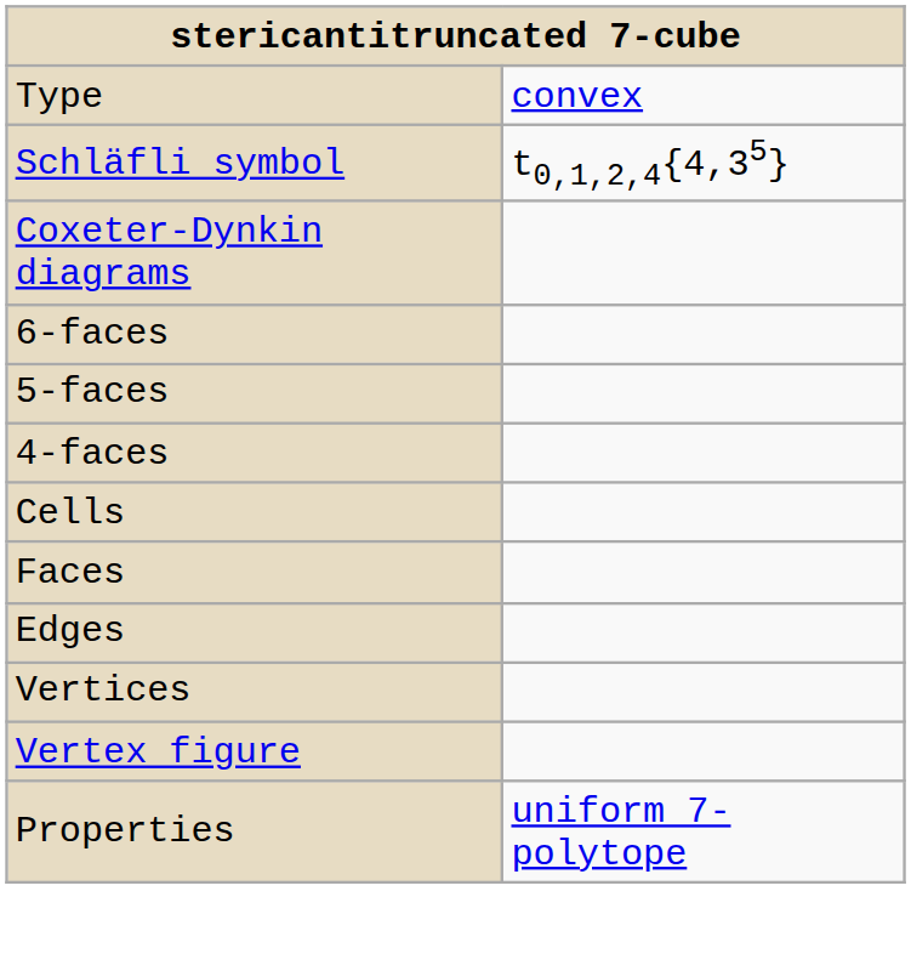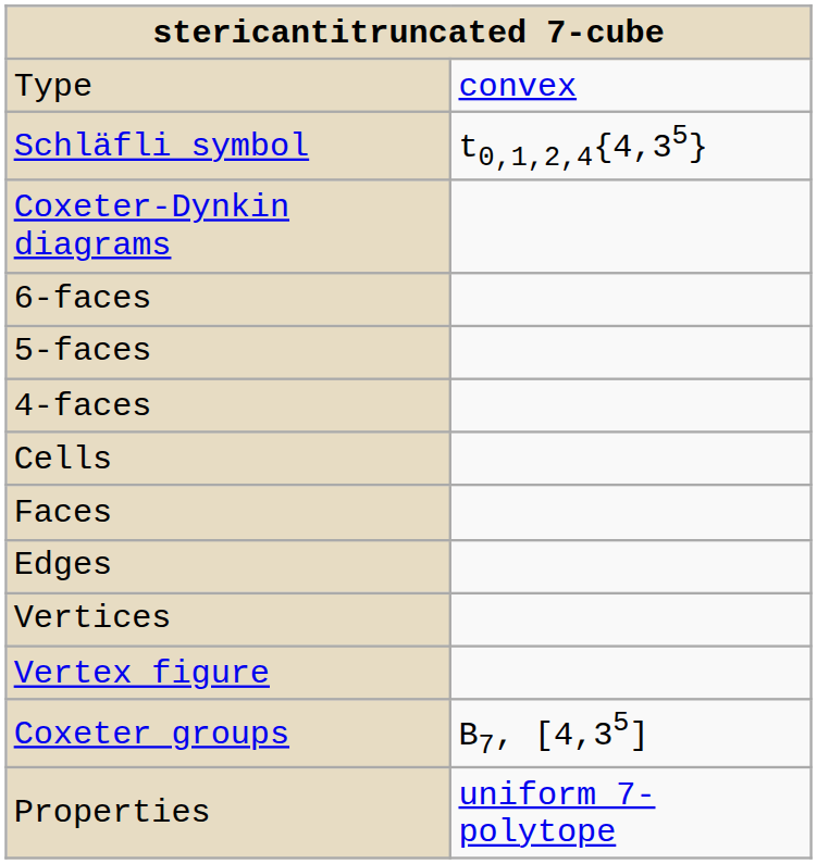 <table class="wikitable" align="right" style="margin-left:10px" width="320">
 <tr>
 <th style="background:#e7dcc3;" colspan="2">stericantitruncated 7-cube</th>
 </tr>
 <tr>
 <td style="background:#e7dcc3;">Type</td>
 <td><a href='#'>convex</a></td>
 </tr>
 <tr>
 <td style="background:#e7dcc3;"><a href='#'>Schläfli symbol</a></td>
 <td>t<sub>0,1,2,4</sub>{4,3<sup>5</sup>}</td>
 </tr>
 <tr>
 <td style="background:#e7dcc3;"><a href='#'>Coxeter-Dynkin diagrams</a></td>
 <td></td>
 </tr>
 <tr>
 <td style="background:#e7dcc3;">6-faces</td>
 <td></td>
 </tr>
 <tr>
 <td style="background:#e7dcc3;">5-faces</td>
 <td></td>
 </tr>
 <tr>
 <td style="background:#e7dcc3;">4-faces</td>
 <td></td>
 </tr>
 <tr>
 <td style="background:#e7dcc3;">Cells</td>
 <td></td>
 </tr>
 <tr>
 <td style="background:#e7dcc3;">Faces</td>
 <td></td>
 </tr>
 <tr>
 <td style="background:#e7dcc3;">Edges</td>
 <td></td>
 </tr>
 <tr>
 <td style="background:#e7dcc3;">Vertices</td>
 <td></td>
 </tr>
 <tr>
 <td style="background:#e7dcc3;"><a href='#'>Vertex figure</a></td>
 <td></td>
 </tr>
 <tr>
+<td style="background:#e7dcc3;"><a href='#'>Coxeter groups</a></td>
+<td>B<sub>7</sub>, [4,3<sup>5</sup>]</td>
+</tr>
+<tr>
 <td style="background:#e7dcc3;">Properties</td>
 <td><a href='#'>uniform 7-polytope</a></td>
 </tr>
 </table>
